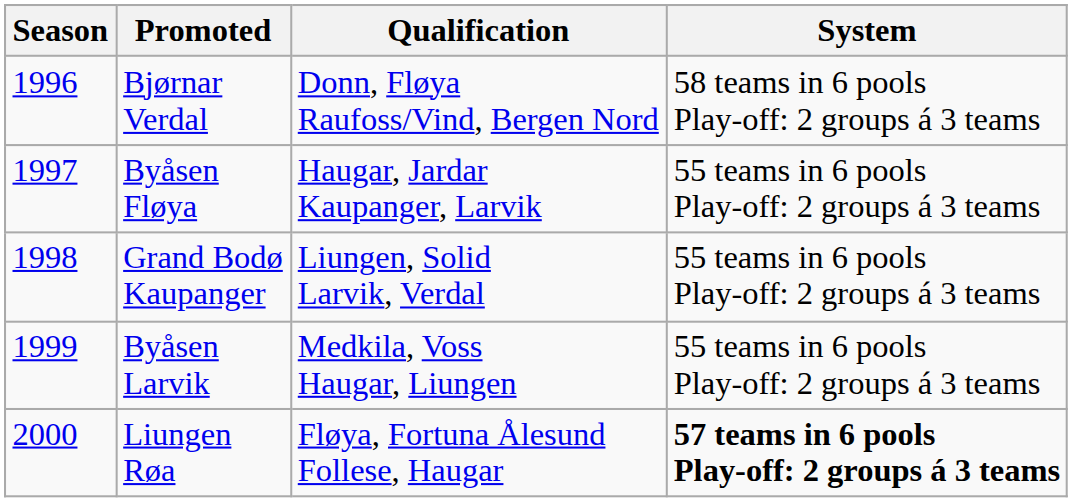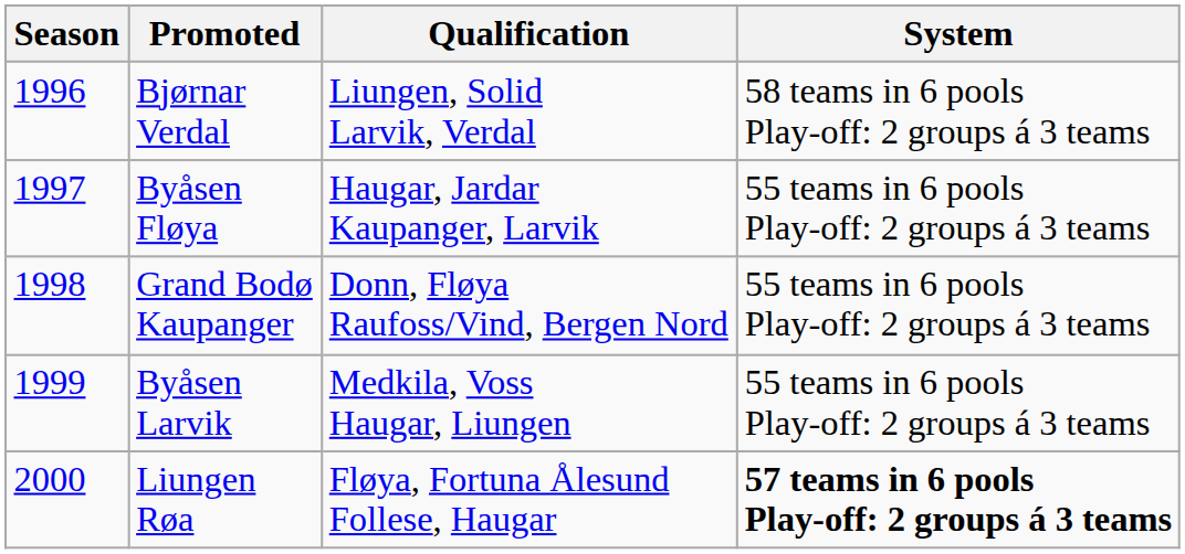 <table class="wikitable">
 <tr>
 <th>Season</th>
 <th colspan="2">Promoted</th>
 <th>Qualification</th>
 <th>System</th>
 </tr>
 <tr valign="top">
 <td><a href='#'>1996</a></td>
 <td colspan="2"><a href='#'>Bjørnar</a><br><a href='#'>Verdal</a></td>
-<td><a href='#'>Donn</a>, <a href='#'>Fløya</a> <br><a href='#'>Raufoss/Vind</a>, <a href='#'>Bergen Nord</a></td>
+<td><a href='#'>Liungen</a>, <a href='#'>Solid</a> <br><a href='#'>Larvik</a>, <a href='#'>Verdal</a></td>
 <td>58 teams in 6 pools<br>Play-off: 2 groups á 3 teams</td>
 </tr>
 <tr valign="top">
 <td><a href='#'>1997</a></td>
 <td colspan="2"><a href='#'>Byåsen</a><br><a href='#'>Fløya</a></td>
 <td><a href='#'>Haugar</a>, <a href='#'>Jardar</a><br><a href='#'>Kaupanger</a>, <a href='#'>Larvik</a></td>
 <td>55 teams in 6 pools<br>Play-off: 2 groups á 3 teams</td>
 </tr>
 <tr valign="top">
 <td><a href='#'>1998</a></td>
 <td colspan="2"><a href='#'>Grand Bodø</a><br><a href='#'>Kaupanger</a></td>
-<td><a href='#'>Liungen</a>, <a href='#'>Solid</a> <br><a href='#'>Larvik</a>, <a href='#'>Verdal</a></td>
+<td><a href='#'>Donn</a>, <a href='#'>Fløya</a> <br><a href='#'>Raufoss/Vind</a>, <a href='#'>Bergen Nord</a></td>
 <td>55 teams in 6 pools<br>Play-off: 2 groups á 3 teams</td>
 </tr>
 <tr valign="top">
 <td><a href='#'>1999</a></td>
 <td colspan="2"><a href='#'>Byåsen</a><br><a href='#'>Larvik</a></td>
 <td><a href='#'>Medkila</a>, <a href='#'>Voss</a><br><a href='#'>Haugar</a>, <a href='#'>Liungen</a></td>
 <td>55 teams in 6 pools<br>Play-off: 2 groups á 3 teams</td>
 </tr>
 <tr valign="top">
 <td><a href='#'>2000</a></td>
 <td colspan="2"><a href='#'>Liungen</a><br><a href='#'>Røa</a></td>
 <td><a href='#'>Fløya</a>, <a href='#'>Fortuna Ålesund</a><br><a href='#'>Follese</a>, <a href='#'>Haugar</a></td>
 <td><strong>57 teams in 6 pools<br>Play-off: 2 groups á 3 teams</strong></td>
 </tr>
 </table>
